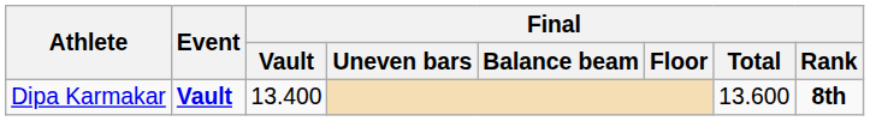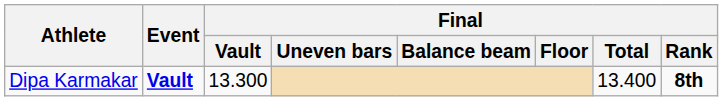 <table class=wikitable style="font-size:90%">
 <tr>
 <th rowspan=2>Athlete</th>
 <th rowspan=2>Event</th>
 <th colspan=6>Final</th>
 </tr>
 <tr>
 <th>Vault</th>
 <th>Uneven bars</th>
 <th>Balance beam</th>
 <th>Floor</th>
 <th>Total</th>
 <th>Rank</th>
 </tr>
 <tr>
 <td><a href='#'>Dipa Karmakar</a></td>
 <td><strong><a href='#'>Vault</a></strong></td>
+<td align=center>13.300</td>
+<td colspan="3" style="background:wheat;"></td>
 <td align=center>13.400</td>
-<td colspan="3" style="background:wheat;"></td>
-<td align=center>13.600</td>
 <td align=center><strong>8th</strong></td>
 </tr>
 </table>
